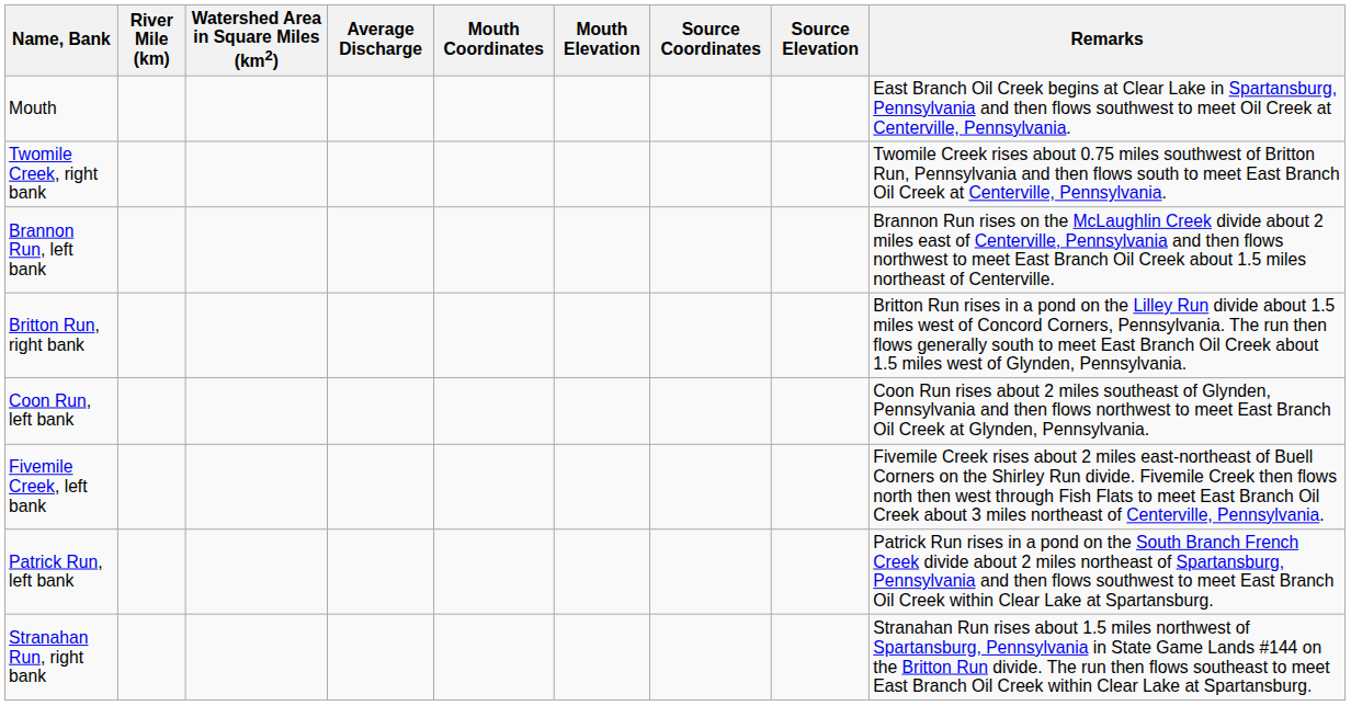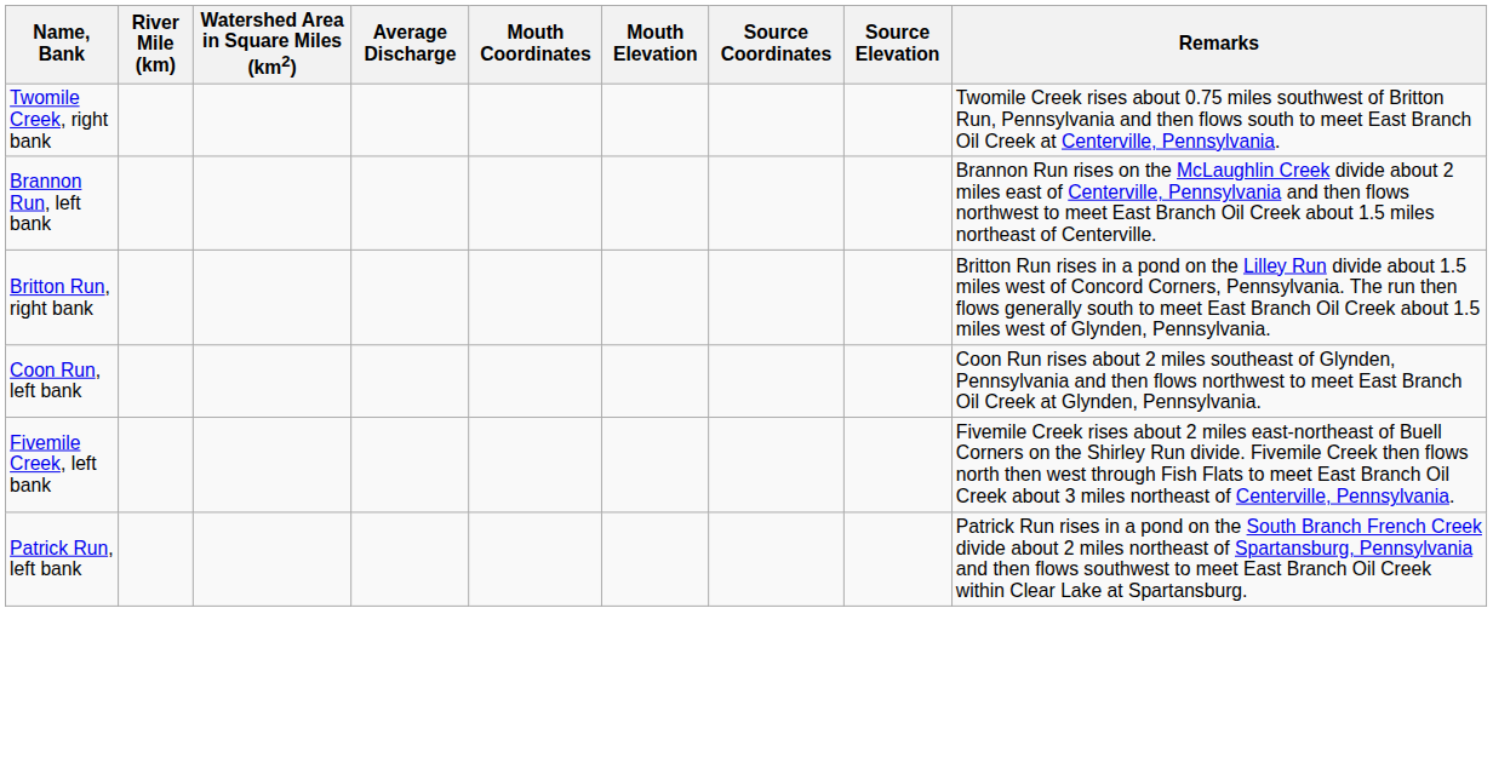 <table class="wikitable">
 <tr>
 <th>Name, Bank</th>
 <th>River Mile (km)</th>
 <th>Watershed Area in Square Miles (km<sup>2</sup>)</th>
 <th>Average Discharge</th>
 <th>Mouth Coordinates</th>
 <th>Mouth Elevation</th>
 <th>Source Coordinates</th>
 <th>Source Elevation</th>
 <th>Remarks</th>
-</tr>
-<tr>
-<td>Mouth</td>
-<td></td>
-<td></td>
-<td></td>
-<td></td>
-<td></td>
-<td></td>
-<td></td>
-<td>East Branch Oil Creek begins at Clear Lake in <a href='#'>Spartansburg, Pennsylvania</a> and then flows southwest to meet Oil Creek at <a href='#'>Centerville, Pennsylvania</a>.</td>
 </tr>
 <tr>
 <td><a href='#'>Twomile Creek</a>, right bank</td>
 <td></td>
 <td></td>
 <td></td>
 <td></td>
 <td></td>
 <td></td>
 <td></td>
 <td>Twomile Creek rises about 0.75 miles southwest of Britton Run, Pennsylvania and then flows south to meet East Branch Oil Creek at <a href='#'>Centerville, Pennsylvania</a>.</td>
 </tr>
 <tr>
 <td><a href='#'>Brannon Run</a>, left bank</td>
 <td></td>
 <td></td>
 <td></td>
 <td></td>
 <td></td>
 <td></td>
 <td></td>
 <td>Brannon Run rises on the <a href='#'>McLaughlin Creek</a> divide about 2 miles east of <a href='#'>Centerville, Pennsylvania</a> and then flows northwest to meet East Branch Oil Creek about 1.5 miles northeast of Centerville.</td>
 </tr>
 <tr>
 <td><a href='#'>Britton Run</a>, right bank</td>
 <td></td>
 <td></td>
 <td></td>
 <td></td>
 <td></td>
 <td></td>
 <td></td>
 <td>Britton Run rises in a pond on the <a href='#'>Lilley Run</a> divide about 1.5 miles west of Concord Corners, Pennsylvania.  The run then flows generally south to meet East Branch Oil Creek about 1.5 miles west of Glynden, Pennsylvania.</td>
 </tr>
 <tr>
 <td><a href='#'>Coon Run</a>, left bank</td>
 <td></td>
 <td></td>
 <td></td>
 <td></td>
 <td></td>
 <td></td>
 <td></td>
 <td>Coon Run rises about 2 miles southeast of Glynden, Pennsylvania and then flows northwest to meet East Branch Oil Creek at Glynden, Pennsylvania.</td>
 </tr>
 <tr>
 <td><a href='#'>Fivemile Creek</a>, left bank</td>
 <td></td>
 <td></td>
 <td></td>
 <td></td>
 <td></td>
 <td></td>
 <td></td>
 <td>Fivemile Creek rises about 2 miles east-northeast of Buell Corners on the Shirley Run divide.  Fivemile Creek then flows north then west through Fish Flats to meet East Branch Oil Creek about 3 miles northeast of <a href='#'>Centerville, Pennsylvania</a>.</td>
 </tr>
 <tr>
 <td><a href='#'>Patrick Run</a>, left bank</td>
 <td></td>
 <td></td>
 <td></td>
 <td></td>
 <td></td>
 <td></td>
 <td></td>
 <td>Patrick Run rises in a pond on the <a href='#'>South Branch French Creek</a> divide about 2 miles northeast of <a href='#'>Spartansburg, Pennsylvania</a> and then flows southwest to meet East Branch Oil Creek within Clear Lake at Spartansburg.</td>
 </tr>
-<tr>
-<td><a href='#'>Stranahan Run</a>, right bank</td>
-<td></td>
-<td></td>
-<td></td>
-<td></td>
-<td></td>
-<td></td>
-<td></td>
-<td>Stranahan Run rises about 1.5 miles northwest of <a href='#'>Spartansburg, Pennsylvania</a> in State Game Lands #144 on the <a href='#'>Britton Run</a> divide.  The run then flows southeast to meet East Branch Oil Creek within Clear Lake at Spartansburg.</td>
-</tr>
 </table>
